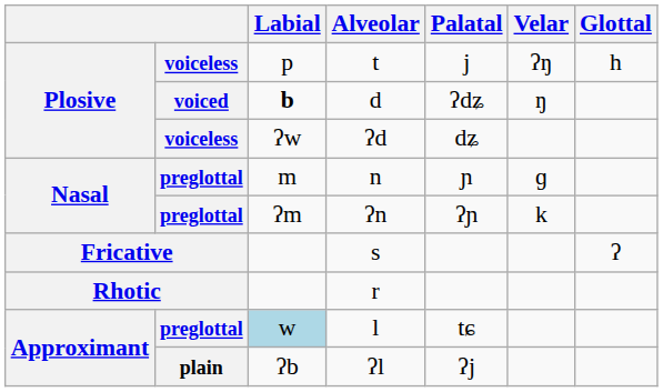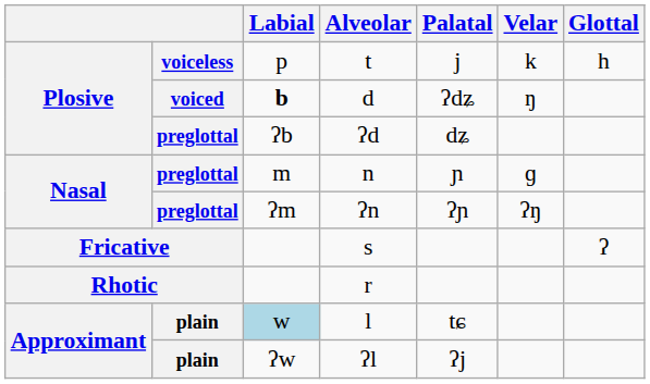 <table class="wikitable IPA" style="text-align:center">
 <tr>
 <th colspan="2"></th>
 <th><a href='#'>Labial</a></th>
 <th><a href='#'>Alveolar</a></th>
 <th><a href='#'>Palatal</a></th>
 <th><a href='#'>Velar</a></th>
 <th><a href='#'>Glottal</a></th>
 </tr>
 <tr align="center">
 <th rowspan="3"><a href='#'>Plosive</a></th>
 <th><small><a href='#'>voiceless</a></small></th>
 <td>p</td>
 <td>t</td>
 <td>j</td>
-<td>ʔŋ</td>
+<td>k</td>
 <td>h</td>
 </tr>
 <tr>
 <th><small><a href='#'>voiced</a></small></th>
 <td><strong>b</strong></td>
 <td>d</td>
 <td>ʔdʑ</td>
 <td>ŋ</td>
 <td></td>
 </tr>
 <tr>
-<th><small><a href='#'>voiceless</a></small></th>
-<td>ʔw</td>
+<th><small><a href='#'>preglottal</a></small></th>
+<td>ʔb</td>
 <td>ʔd</td>
 <td>dʑ</td>
 <td></td>
 <td></td>
 </tr>
 <tr>
 <th rowspan="2"><a href='#'>Nasal</a></th>
 <th><small><a href='#'>preglottal</a></small></th>
 <td>m</td>
 <td>n</td>
 <td>ɲ</td>
 <td>ɡ</td>
 <td></td>
 </tr>
 <tr>
 <th><small><a href='#'>preglottal</a></small></th>
 <td>ʔm</td>
 <td>ʔn</td>
 <td>ʔɲ</td>
-<td>k</td>
+<td>ʔŋ</td>
 <td></td>
 </tr>
 <tr align="center">
 <th colspan="2"><a href='#'>Fricative</a></th>
 <td></td>
 <td>s</td>
 <td></td>
 <td></td>
 <td>ʔ</td>
 </tr>
 <tr>
 <th colspan="2"><a href='#'>Rhotic</a></th>
 <td></td>
 <td>r</td>
 <td></td>
 <td></td>
 <td></td>
 </tr>
 <tr align="center">
 <th rowspan="2"><a href='#'>Approximant</a></th>
-<th><small><a href='#'>preglottal</a></small></th>
+<th><small>plain</small></th>
 <td style="background: lightblue;">w</td>
 <td>l</td>
 <td>tɕ</td>
 <td></td>
 <td></td>
 </tr>
 <tr>
 <th><small>plain</small></th>
-<td>ʔb</td>
+<td>ʔw</td>
 <td>ʔl</td>
 <td>ʔj</td>
 <td></td>
 <td></td>
 </tr>
 </table>
